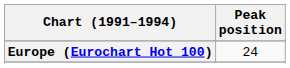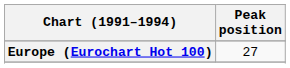 <table class="wikitable sortable plainrowheaders" style="text-align:center">
 <tr>
 <th>Chart (1991–1994)</th>
 <th>Peak<br>position</th>
 </tr>
 <tr>
 </tr>
 <tr>
 </tr>
 <tr>
 <th scope="row">Europe (<a href='#'>Eurochart Hot 100</a>)</th>
-<td>24</td>
+<td>27</td>
 </tr>
 <tr>
 </tr>
 <tr>
 </tr>
 <tr>
 </tr>
 <tr>
 </tr>
 <tr>
 </tr>
 <tr>
 </tr>
 <tr>
 </tr>
 <tr>
 </tr>
 </table>
